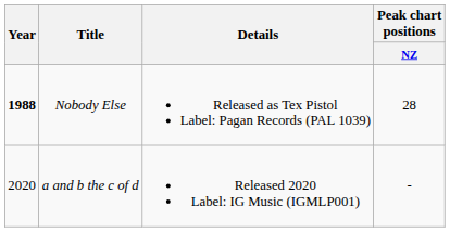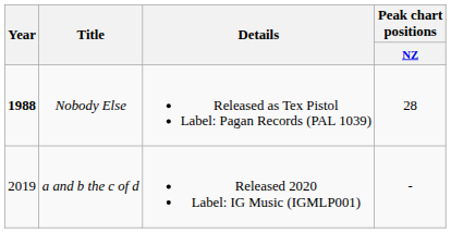 <table class="wikitable plainrowheaders" style="text-align:center;">
 <tr>
 <th rowspan="2">Year</th>
 <th rowspan="2">Title</th>
 <th rowspan="2">Details</th>
 <th>Peak chart<br>positions</th>
 </tr>
 <tr>
 <th><small><a href='#'>NZ</a></small></th>
 </tr>
 <tr>
 <td><strong>1988</strong></td>
 <td><em>Nobody Else</em></td>
 <td><br><ul><li>Released as Tex Pistol</li><li>Label: Pagan Records (PAL 1039)</li></ul></td>
 <td>28</td>
 </tr>
 <tr>
-<td>2020</td>
+<td>2019</td>
 <td><em>a and b the c of d</em></td>
 <td><br><ul><li>Released 2020</li><li>Label: IG Music (IGMLP001)</li></ul></td>
 <td>-</td>
 </tr>
 </table>
